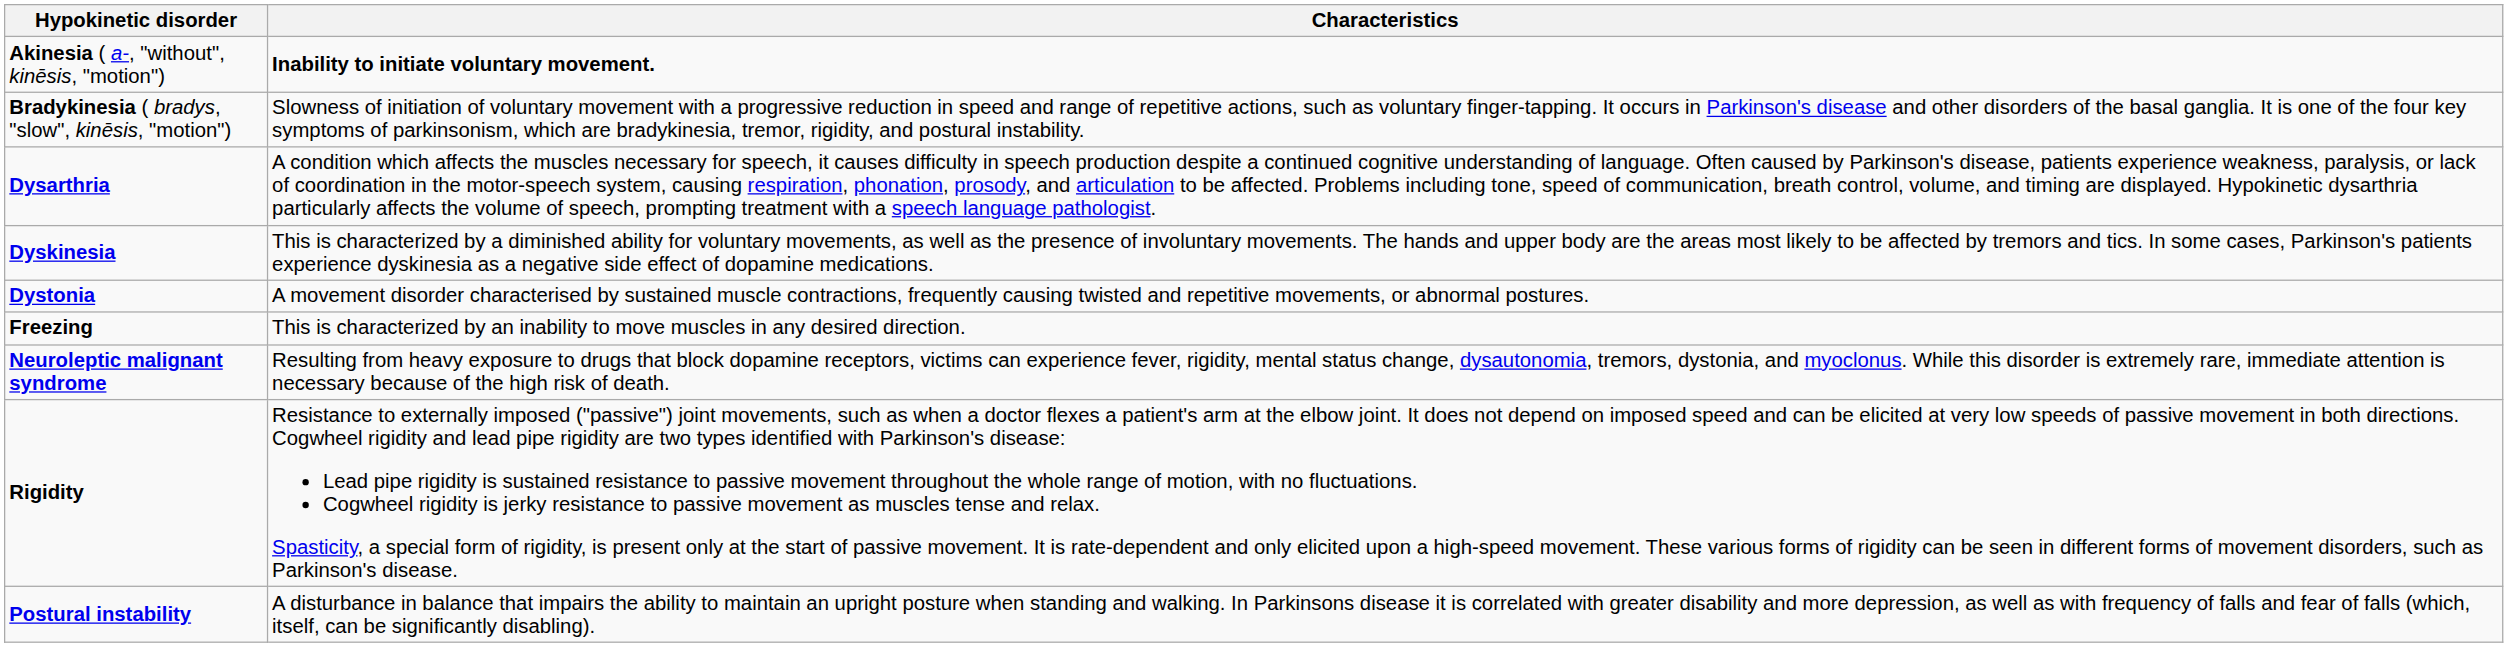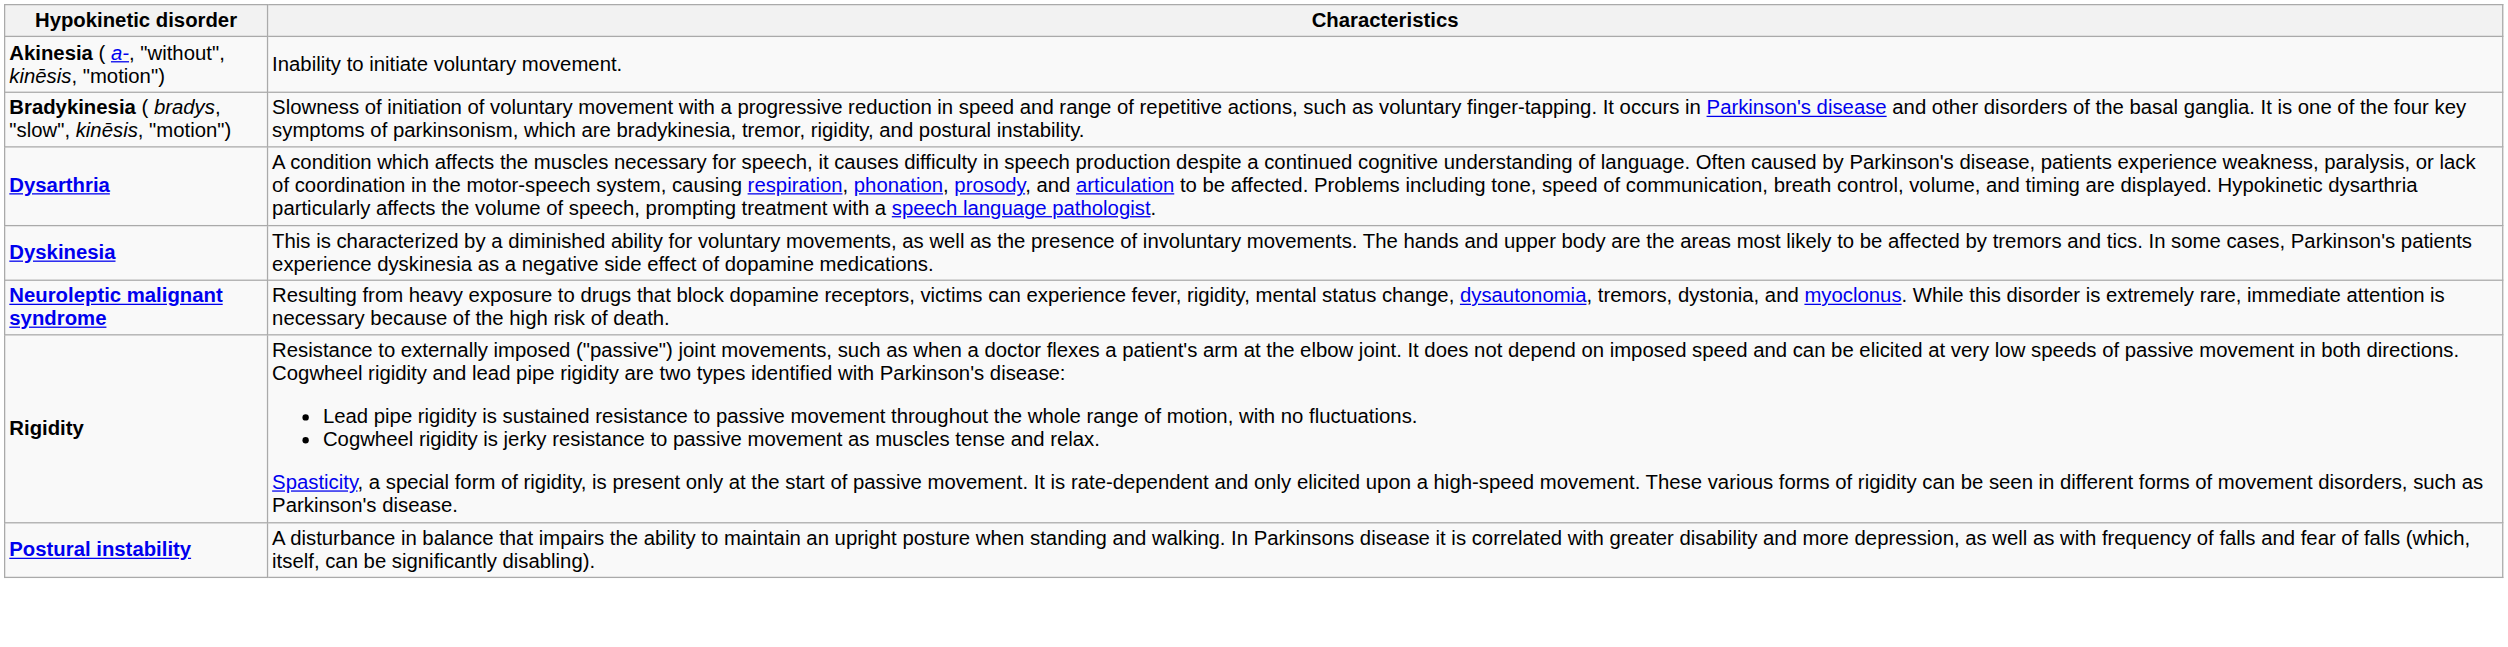 <table class="wikitable">
 <tr>
 <th>Hypokinetic disorder</th>
 <th>Characteristics</th>
 </tr>
 <tr>
 <td><strong>Akinesia</strong> ( <em><a href='#'>a-</a></em>, "without",  <em>kinēsis</em>, "motion")</td>
-<td><strong>Inability to initiate voluntary movement.</strong></td>
+<td>Inability to initiate voluntary movement.</td>
 </tr>
 <tr>
 <td><strong>Bradykinesia</strong>  ( <em>bradys</em>, "slow",  <em>kinēsis</em>, "motion") </td>
 <td>Slowness of initiation of voluntary movement with a progressive reduction in speed and range of  repetitive actions, such as voluntary finger-tapping. It occurs in <a href='#'>Parkinson's disease</a> and other disorders of the basal ganglia. It is one of the four key symptoms of parkinsonism, which are bradykinesia, tremor, rigidity, and postural instability.</td>
 </tr>
 <tr>
 <td><strong><a href='#'>Dysarthria</a></strong></td>
 <td>A condition which affects the muscles necessary for speech, it causes difficulty in speech production despite a continued cognitive understanding of language. Often caused by Parkinson's disease, patients experience weakness, paralysis, or lack of coordination in the motor-speech system, causing <a href='#'>respiration</a>, <a href='#'>phonation</a>, <a href='#'>prosody</a>, and <a href='#'>articulation</a> to be affected. Problems including tone, speed of communication, breath control, volume, and timing are displayed. Hypokinetic dysarthria particularly affects the volume of speech, prompting treatment with a <a href='#'>speech language pathologist</a>.</td>
 </tr>
 <tr>
 <td><strong><a href='#'>Dyskinesia</a></strong></td>
 <td>This is characterized by a diminished ability for voluntary movements, as well as the presence of involuntary movements. The hands and upper body are the areas most likely to be affected by tremors and tics. In some cases, Parkinson's patients experience dyskinesia as a negative side effect of dopamine medications.</td>
 </tr>
 <tr>
-<td><strong><a href='#'>Dystonia</a></strong></td>
-<td>A movement disorder characterised by sustained muscle contractions, frequently causing twisted and repetitive movements, or abnormal postures.</td>
-</tr>
-<tr>
-<td><strong>Freezing</strong></td>
-<td>This is characterized by an inability to move muscles in any desired direction.</td>
-</tr>
-<tr>
 <td><strong><a href='#'>Neuroleptic malignant syndrome</a></strong></td>
 <td>Resulting from heavy exposure to drugs that block dopamine receptors, victims can experience fever, rigidity, mental status change, <a href='#'>dysautonomia</a>, tremors, dystonia, and <a href='#'>myoclonus</a>. While this disorder is extremely rare, immediate attention is necessary because of the high risk of death.</td>
 </tr>
 <tr>
 <td><strong>Rigidity</strong>  </td>
 <td>Resistance to externally imposed ("passive") joint movements, such as when a doctor flexes a patient's arm at the elbow joint. It does not depend on imposed speed and can be elicited at very low speeds of passive movement in both directions. Cogwheel rigidity and lead pipe rigidity are two types identified with Parkinson's disease:<br><ul><li>Lead pipe rigidity is sustained resistance to passive movement throughout the whole range of motion, with no fluctuations.</li><li>Cogwheel rigidity is jerky resistance to passive movement as muscles tense and relax.</li></ul><a href='#'>Spasticity</a>, a special form of rigidity, is present only at the start of passive movement. It is rate-dependent and only elicited upon a high-speed movement. These various forms of rigidity can be seen in different forms of movement disorders, such as Parkinson's disease.</td>
 </tr>
 <tr>
 <td><strong><a href='#'>Postural instability</a></strong></td>
 <td>A disturbance in balance that impairs the ability to maintain an upright posture when standing and walking. In Parkinsons disease it is correlated with greater disability and more depression, as well as with frequency of falls and fear of falls (which, itself, can be significantly disabling).</td>
 </tr>
 </table>
